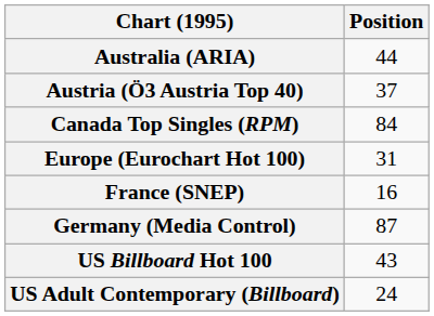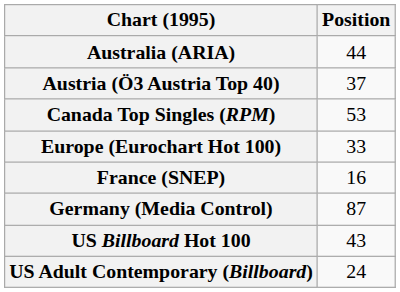 <table class="wikitable sortable plainrowheaders" style="text-align:center">
 <tr>
 <th scope="col">Chart (1995)</th>
 <th scope="col">Position</th>
 </tr>
 <tr>
 <th scope="row">Australia (ARIA)</th>
 <td>44</td>
 </tr>
 <tr>
 <th scope="row">Austria (Ö3 Austria Top 40)</th>
 <td>37</td>
 </tr>
 <tr>
 <th scope="row">Canada Top Singles (<em>RPM</em>)</th>
-<td>84</td>
+<td>53</td>
 </tr>
 <tr>
 <th scope="row">Europe (Eurochart Hot 100)</th>
-<td>31</td>
+<td>33</td>
 </tr>
 <tr>
 <th scope="row">France (SNEP)</th>
 <td>16</td>
 </tr>
 <tr>
 <th scope="row">Germany (Media Control)</th>
 <td>87</td>
 </tr>
 <tr>
 <th scope="row">US <em>Billboard</em> Hot 100</th>
 <td>43</td>
 </tr>
 <tr>
 <th scope="row">US Adult Contemporary (<em>Billboard</em>)</th>
 <td>24</td>
 </tr>
 </table>
